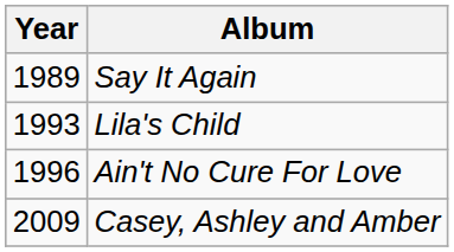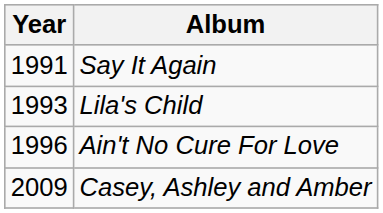 <table class="wikitable">
 <tr>
 <th>Year</th>
 <th>Album</th>
 </tr>
 <tr>
-<td>1989</td>
+<td>1991</td>
 <td><em>Say It Again</em></td>
 </tr>
 <tr>
 <td>1993</td>
 <td><em>Lila's Child</em></td>
 </tr>
 <tr>
 <td>1996</td>
 <td><em>Ain't No Cure For Love</em></td>
 </tr>
 <tr>
 <td>2009</td>
 <td><em>Casey, Ashley and Amber</em></td>
 </tr>
 </table>
